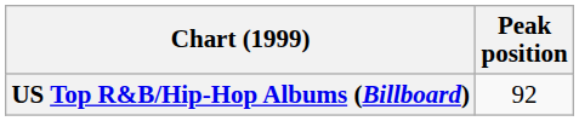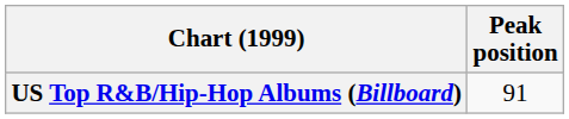 <table class="wikitable sortable plainrowheaders" style="text-align:center">
 <tr>
 <th scope="col">Chart (1999)</th>
 <th scope="col">Peak<br> position</th>
 </tr>
 <tr>
 <th scope="row">US <a href='#'>Top R&B/Hip-Hop Albums</a> (<em><a href='#'>Billboard</a></em>)</th>
-<td>92</td>
+<td>91</td>
 </tr>
 </table>
